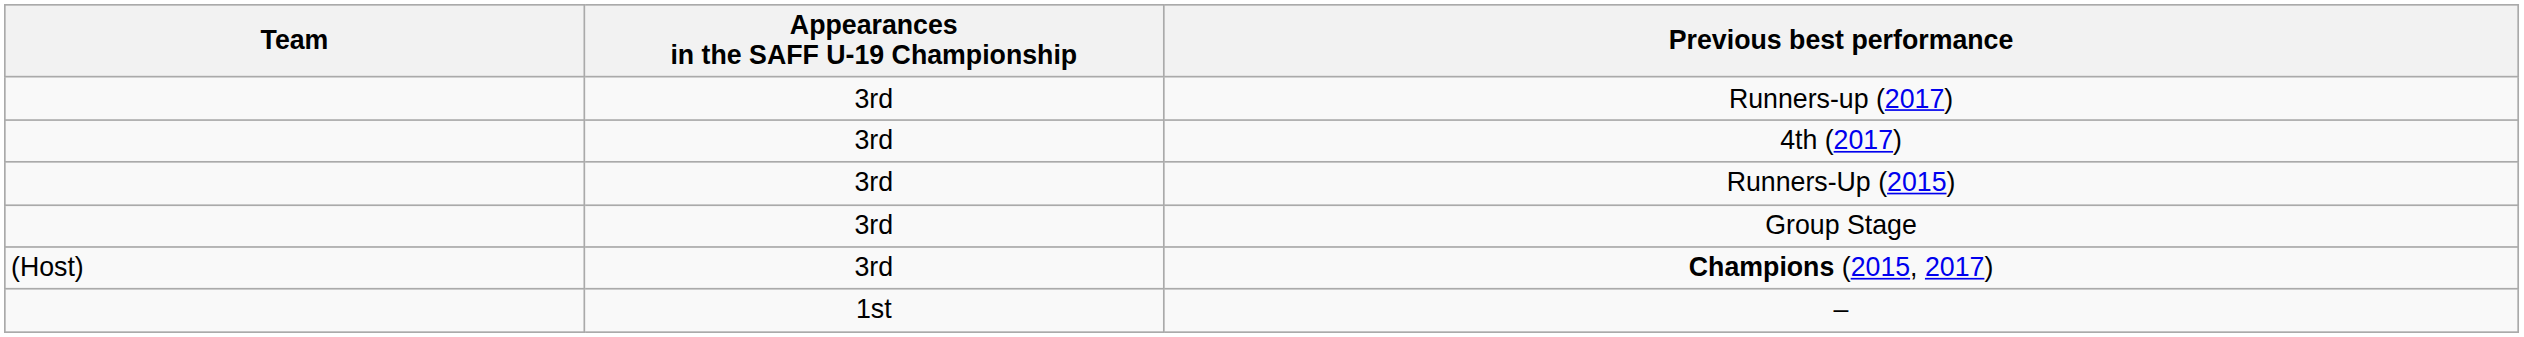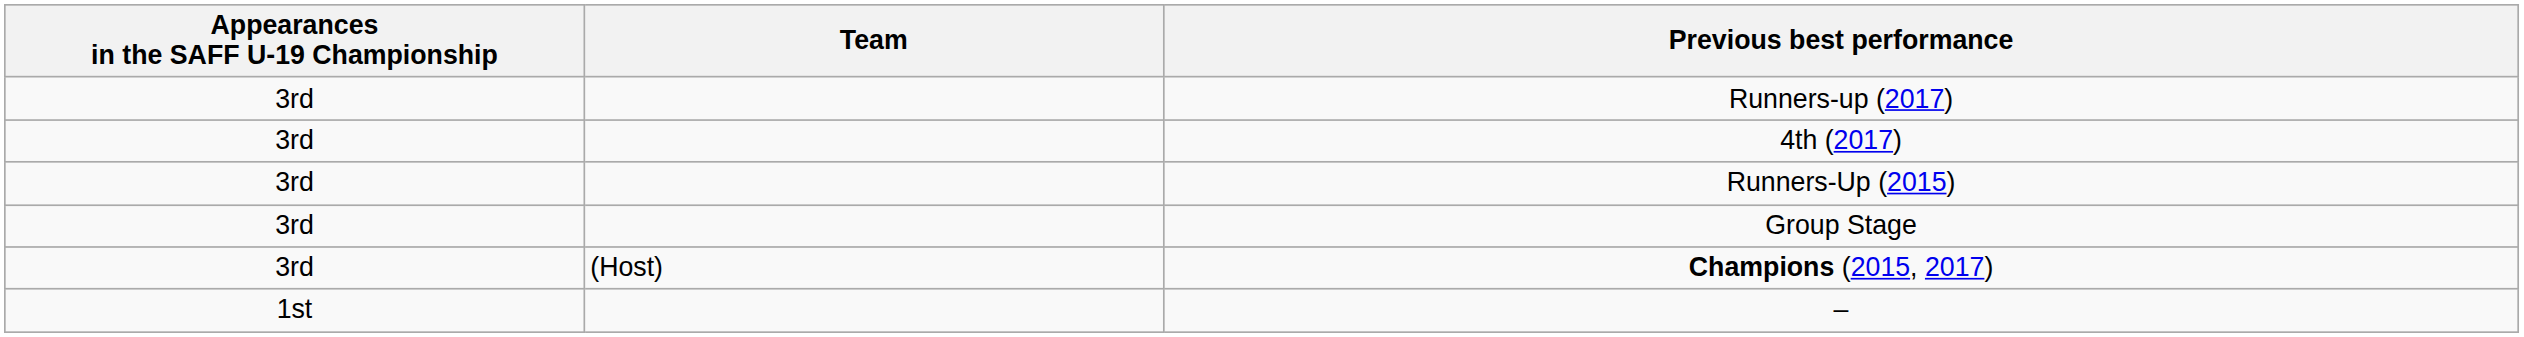 <table class="wikitable">
 <tr>
+<th style="width:16.67%;">Appearances <br> in the SAFF U-19 Championship</th>
 <th style="width:16.67%;">Team</th>
-<th style="width:16.67%;">Appearances <br> in the SAFF U-19 Championship</th>
 <th width=39%>Previous best performance</th>
 </tr>
 <tr>
+<td align=center>3rd</td>
 <td align="left"></td>
-<td align=center>3rd</td>
 <td align=center>Runners-up (<a href='#'>2017</a>)</td>
 </tr>
 <tr>
+<td align=center>3rd</td>
 <td align="left"></td>
-<td align=center>3rd</td>
 <td align=center>4th (<a href='#'>2017</a>)</td>
 </tr>
 <tr>
+<td align=center>3rd</td>
 <td align="left"></td>
-<td align=center>3rd</td>
 <td align=center>Runners-Up (<a href='#'>2015</a>)</td>
 </tr>
 <tr>
+<td align=center>3rd</td>
 <td align="left"></td>
-<td align=center>3rd</td>
 <td align=center>Group Stage</td>
 </tr>
 <tr>
+<td align=center>3rd</td>
 <td align="left"> (Host)</td>
-<td align=center>3rd</td>
 <td align=center><strong>Champions</strong> (<a href='#'>2015</a>, <a href='#'>2017</a>)</td>
 </tr>
 <tr>
+<td align=center>1st</td>
 <td align="left"></td>
-<td align=center>1st</td>
 <td align=center>–</td>
 </tr>
 </table>
